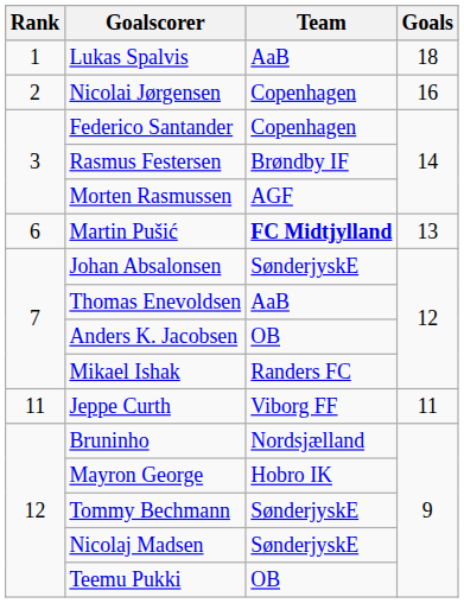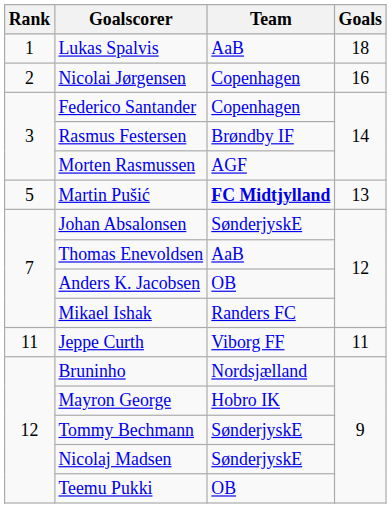 <table class="wikitable" style="font-size: 95%;">
 <tr bgcolor="#CCCCCC" align="center">
 <th>Rank</th>
 <th>Goalscorer</th>
 <th>Team</th>
 <th>Goals</th>
 </tr>
 <tr>
 <td align="center">1</td>
 <td> <a href='#'>Lukas Spalvis</a></td>
 <td><a href='#'>AaB</a></td>
 <td align="center">18</td>
 </tr>
 <tr>
 <td align="center">2</td>
 <td> <a href='#'>Nicolai Jørgensen</a></td>
 <td><a href='#'>Copenhagen</a></td>
 <td align="center">16</td>
 </tr>
 <tr>
 <td rowspan=3 align="center">3</td>
 <td> <a href='#'>Federico Santander</a></td>
 <td><a href='#'>Copenhagen</a></td>
 <td rowspan=3 align="center">14</td>
 </tr>
 <tr>
 <td> <a href='#'>Rasmus Festersen</a></td>
 <td><a href='#'>Brøndby IF</a></td>
 </tr>
 <tr>
 <td> <a href='#'>Morten Rasmussen</a></td>
 <td><a href='#'>AGF</a></td>
 </tr>
 <tr>
-<td align="center">6</td>
+<td align="center">5</td>
 <td> <a href='#'>Martin Pušić</a></td>
 <td><strong><a href='#'>FC Midtjylland</a></strong></td>
 <td align="center">13</td>
 </tr>
 <tr>
 <td rowspan=4 align="center">7</td>
 <td> <a href='#'>Johan Absalonsen</a></td>
 <td><a href='#'>SønderjyskE</a></td>
 <td rowspan=4 align="center">12</td>
 </tr>
 <tr>
 <td> <a href='#'>Thomas Enevoldsen</a></td>
 <td><a href='#'>AaB</a></td>
 </tr>
 <tr>
 <td> <a href='#'>Anders K. Jacobsen</a></td>
 <td><a href='#'>OB</a></td>
 </tr>
 <tr>
 <td> <a href='#'>Mikael Ishak</a></td>
 <td><a href='#'>Randers FC</a></td>
 </tr>
 <tr>
 <td align="center">11</td>
 <td> <a href='#'>Jeppe Curth</a></td>
 <td><a href='#'>Viborg FF</a></td>
 <td align="center">11</td>
 </tr>
 <tr>
 <td rowspan=5 align="center">12</td>
 <td> <a href='#'>Bruninho</a></td>
 <td><a href='#'>Nordsjælland</a></td>
 <td rowspan=5 align="center">9</td>
 </tr>
 <tr>
 <td> <a href='#'>Mayron George</a></td>
 <td><a href='#'>Hobro IK</a></td>
 </tr>
 <tr>
 <td> <a href='#'>Tommy Bechmann</a></td>
 <td><a href='#'>SønderjyskE</a></td>
 </tr>
 <tr>
 <td> <a href='#'>Nicolaj Madsen</a></td>
 <td><a href='#'>SønderjyskE</a></td>
 </tr>
 <tr>
 <td> <a href='#'>Teemu Pukki</a></td>
 <td><a href='#'>OB</a></td>
 </tr>
 </table>
